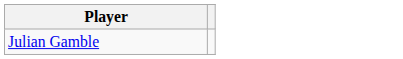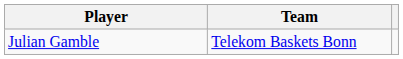 <table class="wikitable sortable">
 <tr>
 <th style="width:200px;">Player</th>
+<th style="width:180px;">Team</th>
 <th></th>
 </tr>
 <tr>
 <td> <a href='#'>Julian Gamble</a></td>
+<td> <a href='#'>Telekom Baskets Bonn</a></td>
 <td style="text-align:center;"></td>
 </tr>
 </table>
